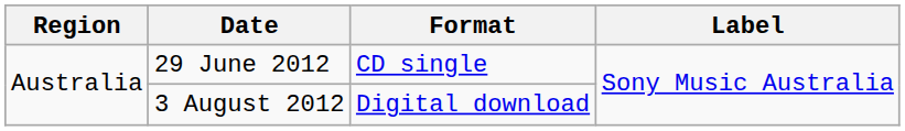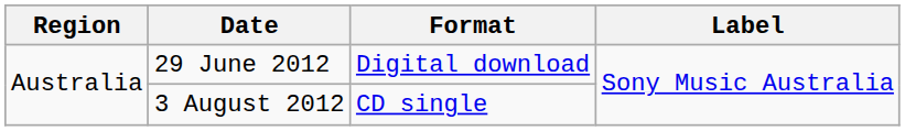 <table class="wikitable plainrowheaders">
 <tr>
 <th scope="col">Region</th>
 <th scope="col">Date</th>
 <th scope="col">Format</th>
 <th scope="col">Label</th>
 </tr>
 <tr>
 <td rowspan="2">Australia</td>
 <td>29 June 2012</td>
-<td><a href='#'>CD single</a></td>
+<td><a href='#'>Digital download</a></td>
 <td rowspan="2"><a href='#'>Sony Music Australia</a></td>
 </tr>
 <tr>
 <td>3 August 2012</td>
-<td><a href='#'>Digital download</a></td>
+<td><a href='#'>CD single</a></td>
 </tr>
 </table>
